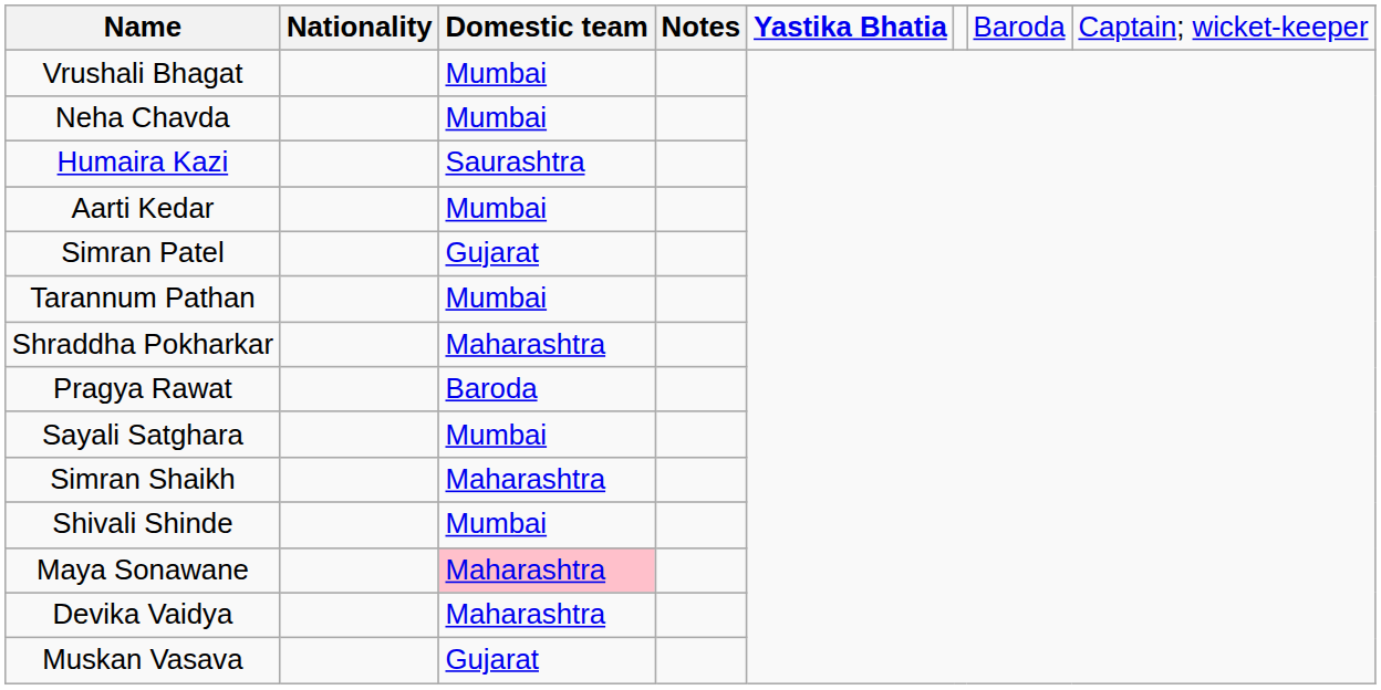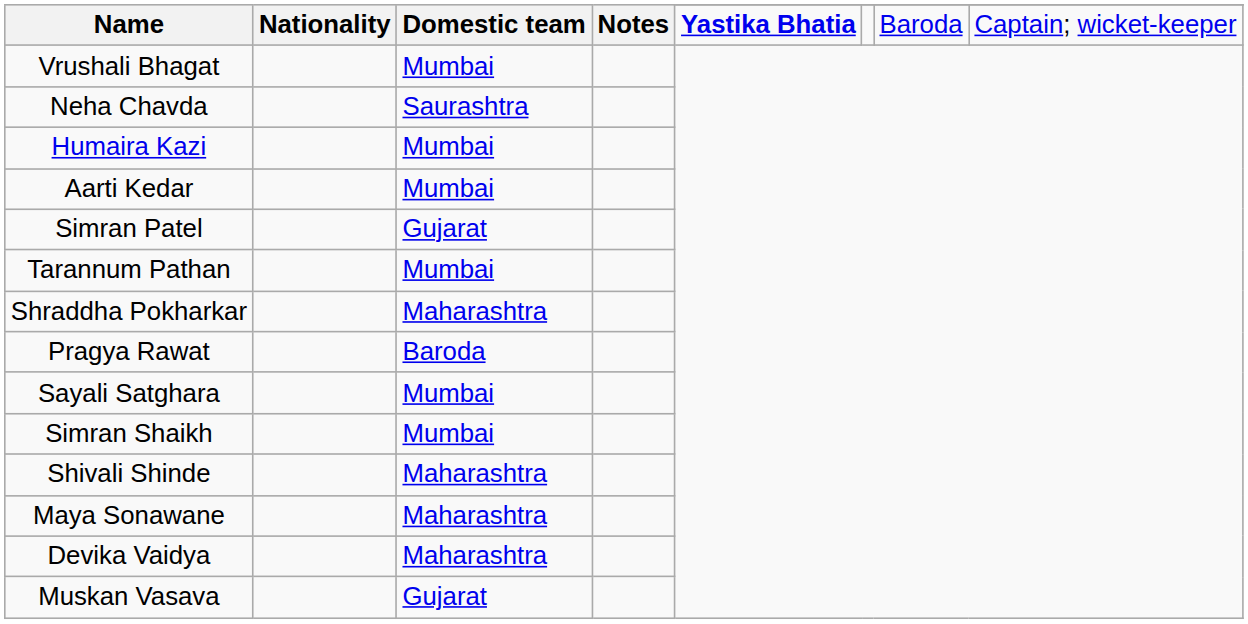 <table class="wikitable sortable">
 <tr>
 <th scope="col" rowspan="2">Name</th>
 <th scope="col" rowspan="2">Nationality</th>
 <th scope="col" rowspan="2">Domestic team</th>
 <th scope="col" rowspan="2">Notes</th>
 </tr>
 <tr>
 <td style="text-align:center"><strong><a href='#'>Yastika Bhatia</a></strong></td>
 <td></td>
 <td><a href='#'>Baroda</a></td>
 <td><a href='#'>Captain</a>; <a href='#'>wicket-keeper</a></td>
 </tr>
 <tr>
 <td style="text-align:center">Vrushali Bhagat</td>
 <td></td>
 <td><a href='#'>Mumbai</a></td>
 <td></td>
 </tr>
 <tr>
 <td style="text-align:center">Neha Chavda</td>
 <td></td>
-<td><a href='#'>Mumbai</a></td>
+<td><a href='#'>Saurashtra</a></td>
 <td></td>
 </tr>
 <tr>
 <td style="text-align:center"><a href='#'>Humaira Kazi</a></td>
 <td></td>
-<td><a href='#'>Saurashtra</a></td>
+<td><a href='#'>Mumbai</a></td>
 <td></td>
 </tr>
 <tr>
 <td style="text-align:center">Aarti Kedar</td>
 <td></td>
 <td><a href='#'>Mumbai</a></td>
 <td></td>
 </tr>
 <tr>
 <td style="text-align:center">Simran Patel</td>
 <td></td>
 <td><a href='#'>Gujarat</a></td>
 <td></td>
 </tr>
 <tr>
 <td style="text-align:center">Tarannum Pathan</td>
 <td></td>
 <td><a href='#'>Mumbai</a></td>
 <td></td>
 </tr>
 <tr>
 <td style="text-align:center">Shraddha Pokharkar</td>
 <td></td>
 <td><a href='#'>Maharashtra</a></td>
 <td></td>
 </tr>
 <tr>
 <td style="text-align:center">Pragya Rawat</td>
 <td></td>
 <td><a href='#'>Baroda</a></td>
 <td></td>
 </tr>
 <tr>
 <td style="text-align:center">Sayali Satghara</td>
 <td></td>
 <td><a href='#'>Mumbai</a></td>
 <td></td>
 </tr>
 <tr>
 <td style="text-align:center">Simran Shaikh</td>
 <td></td>
-<td><a href='#'>Maharashtra</a></td>
+<td><a href='#'>Mumbai</a></td>
 <td></td>
 </tr>
 <tr>
 <td style="text-align:center">Shivali Shinde</td>
 <td></td>
-<td><a href='#'>Mumbai</a></td>
+<td><a href='#'>Maharashtra</a></td>
 <td></td>
 </tr>
 <tr>
 <td style="text-align:center">Maya Sonawane</td>
 <td></td>
-<td style="background: pink;"><a href='#'>Maharashtra</a></td>
+<td><a href='#'>Maharashtra</a></td>
 <td></td>
 </tr>
 <tr>
 <td style="text-align:center">Devika Vaidya</td>
 <td></td>
 <td><a href='#'>Maharashtra</a></td>
 <td></td>
 </tr>
 <tr>
 <td style="text-align:center">Muskan Vasava</td>
 <td></td>
 <td><a href='#'>Gujarat</a></td>
 <td></td>
 </tr>
 </table>
